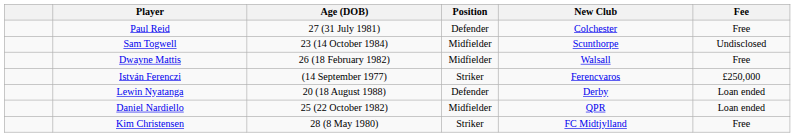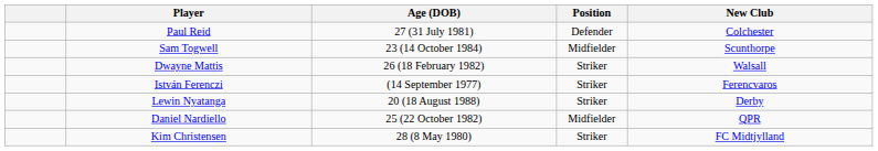 <table class="wikitable sortable">
 <tr>
 <th width=5%></th>
 <th width=20%>Player</th>
 <th width=20%>Age (DOB)</th>
 <th width=5%>Position</th>
 <th width=20%>New Club</th>
-<th width=10%>Fee</th>
 </tr>
 <tr>
 <td align=center></td>
 <td align=center><a href='#'>Paul Reid</a></td>
 <td align=center>27 (31 July 1981)</td>
 <td align=center>Defender</td>
 <td align=center><a href='#'>Colchester</a></td>
-<td align=center>Free</td>
 </tr>
 <tr>
 <td align=center></td>
 <td align=center><a href='#'>Sam Togwell</a></td>
 <td align=center>23 (14 October 1984)</td>
 <td align=center>Midfielder</td>
 <td align=center><a href='#'>Scunthorpe</a></td>
-<td align=center>Undisclosed</td>
 </tr>
 <tr>
 <td align=center></td>
 <td align=center><a href='#'>Dwayne Mattis</a></td>
 <td align=center>26 (18 February 1982)</td>
-<td align=center>Midfielder</td>
+<td align=center>Striker</td>
 <td align=center><a href='#'>Walsall</a></td>
-<td align=center>Free</td>
 </tr>
 <tr>
 <td align=center></td>
 <td align=center><a href='#'>István Ferenczi</a></td>
 <td align=center>(14 September 1977)</td>
 <td align=center>Striker</td>
 <td align=center><a href='#'>Ferencvaros</a></td>
-<td align=center>£250,000</td>
 </tr>
 <tr>
 <td align=center></td>
 <td align=center><a href='#'>Lewin Nyatanga</a></td>
 <td align=center>20 (18 August 1988)</td>
-<td align=center>Defender</td>
+<td align=center>Striker</td>
 <td align=center><a href='#'>Derby</a></td>
-<td align=center>Loan ended</td>
 </tr>
 <tr>
 <td align=center></td>
 <td align=center><a href='#'>Daniel Nardiello</a></td>
 <td align=center>25 (22 October 1982)</td>
 <td align=center>Midfielder</td>
 <td align=center><a href='#'>QPR</a></td>
-<td align=center>Loan ended</td>
 </tr>
 <tr>
 <td align=center></td>
 <td align=center><a href='#'>Kim Christensen</a></td>
 <td align=center>28 (8 May 1980)</td>
 <td align=center>Striker</td>
 <td align=center><a href='#'>FC Midtjylland</a></td>
-<td align=center>Free</td>
 </tr>
 </table>
